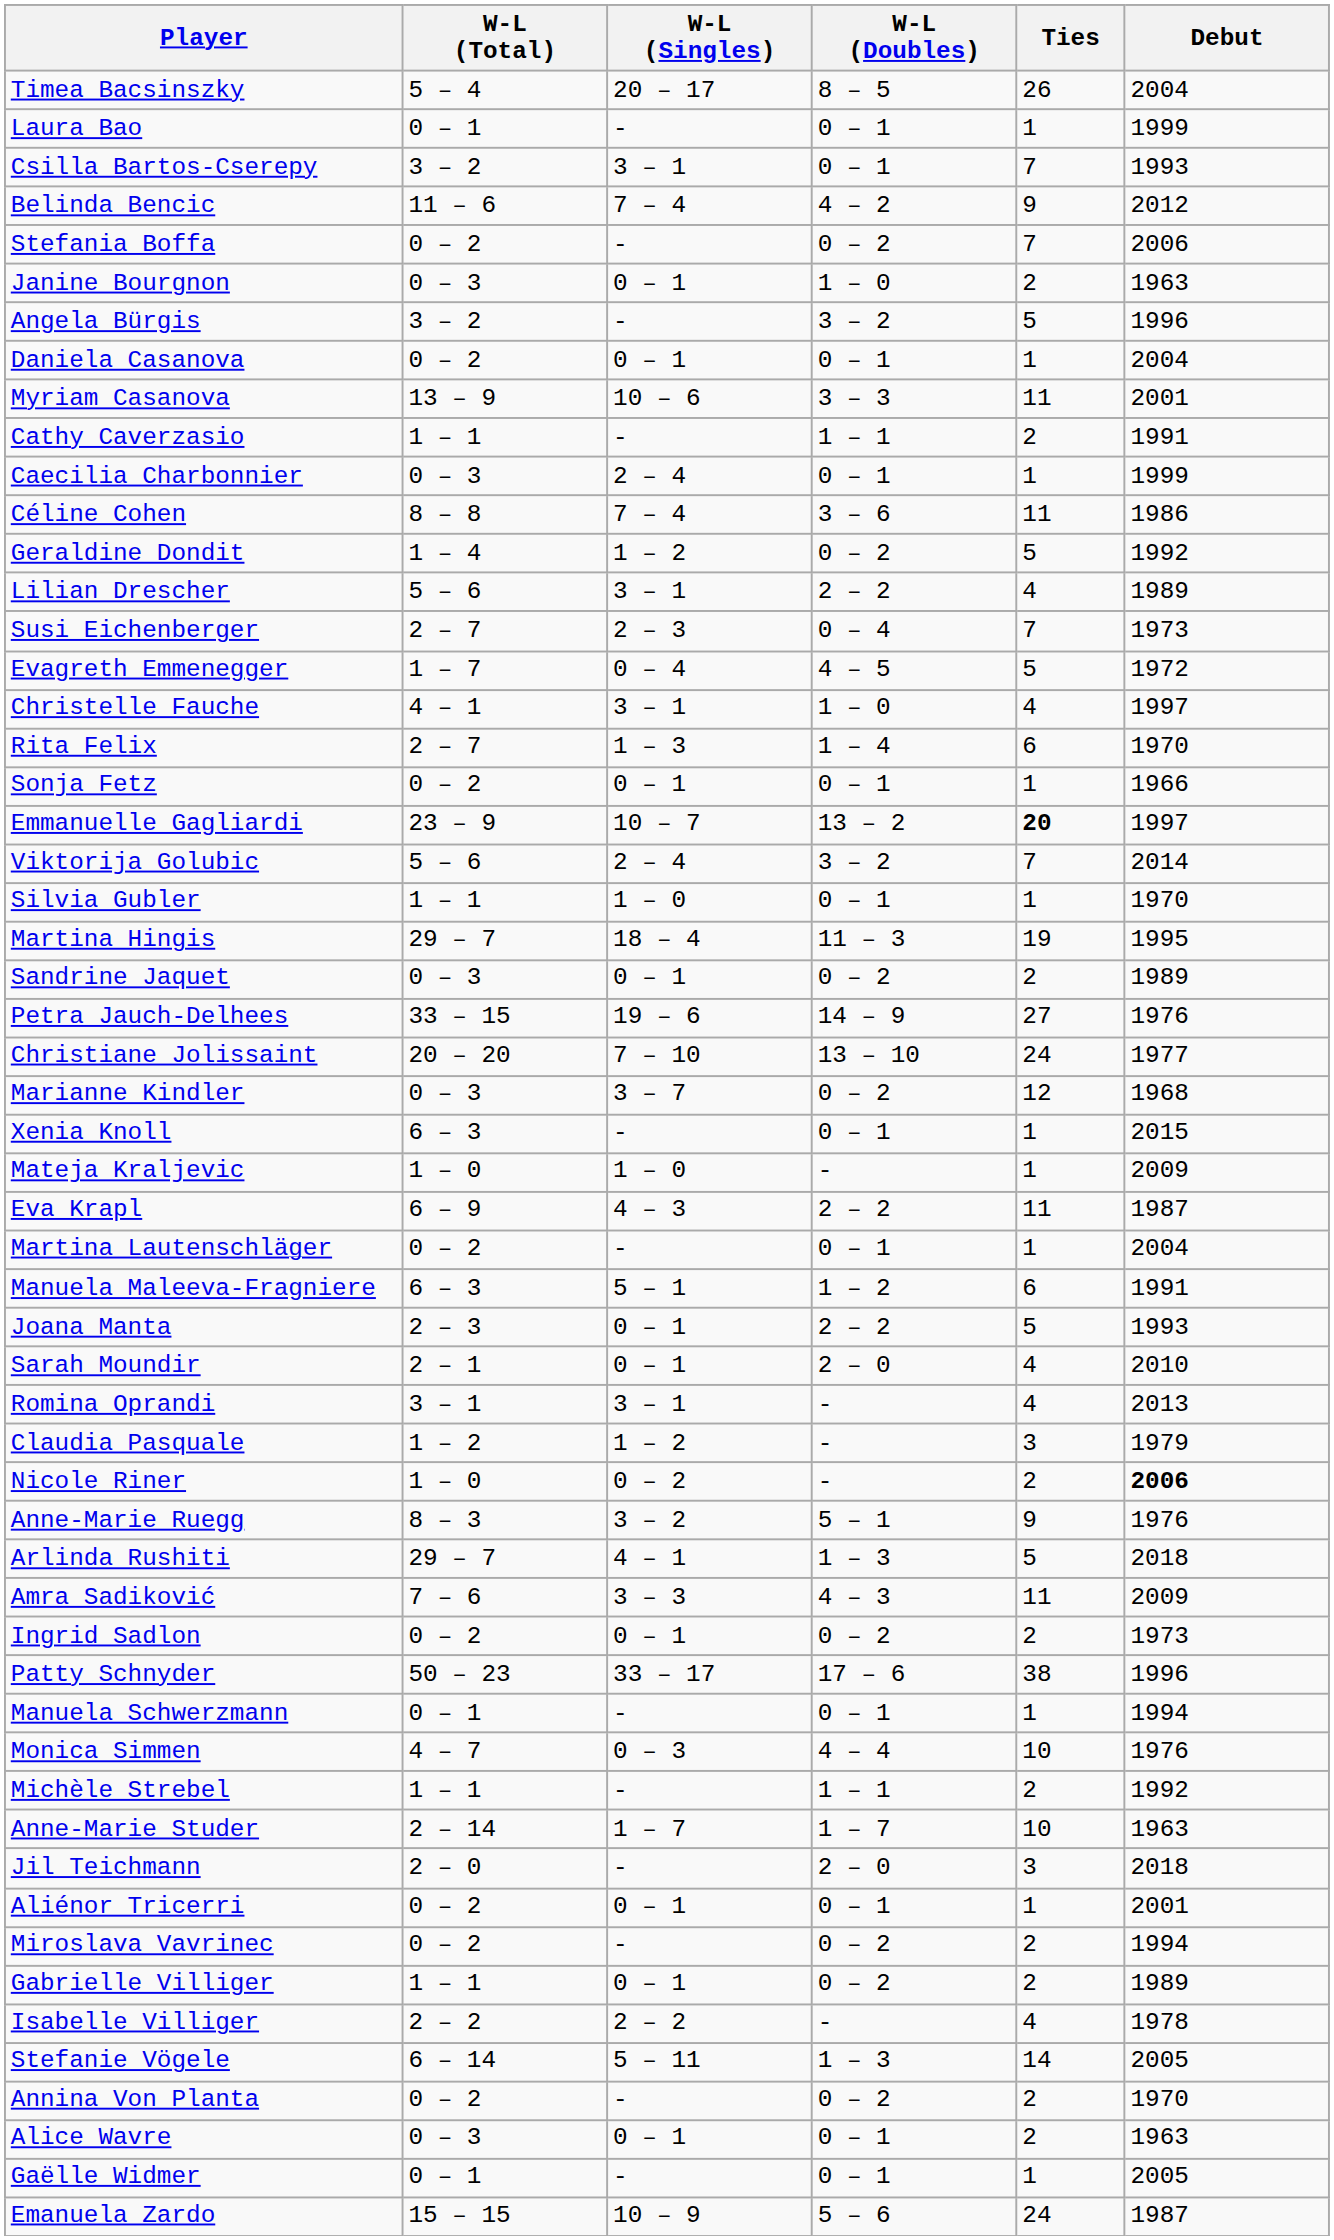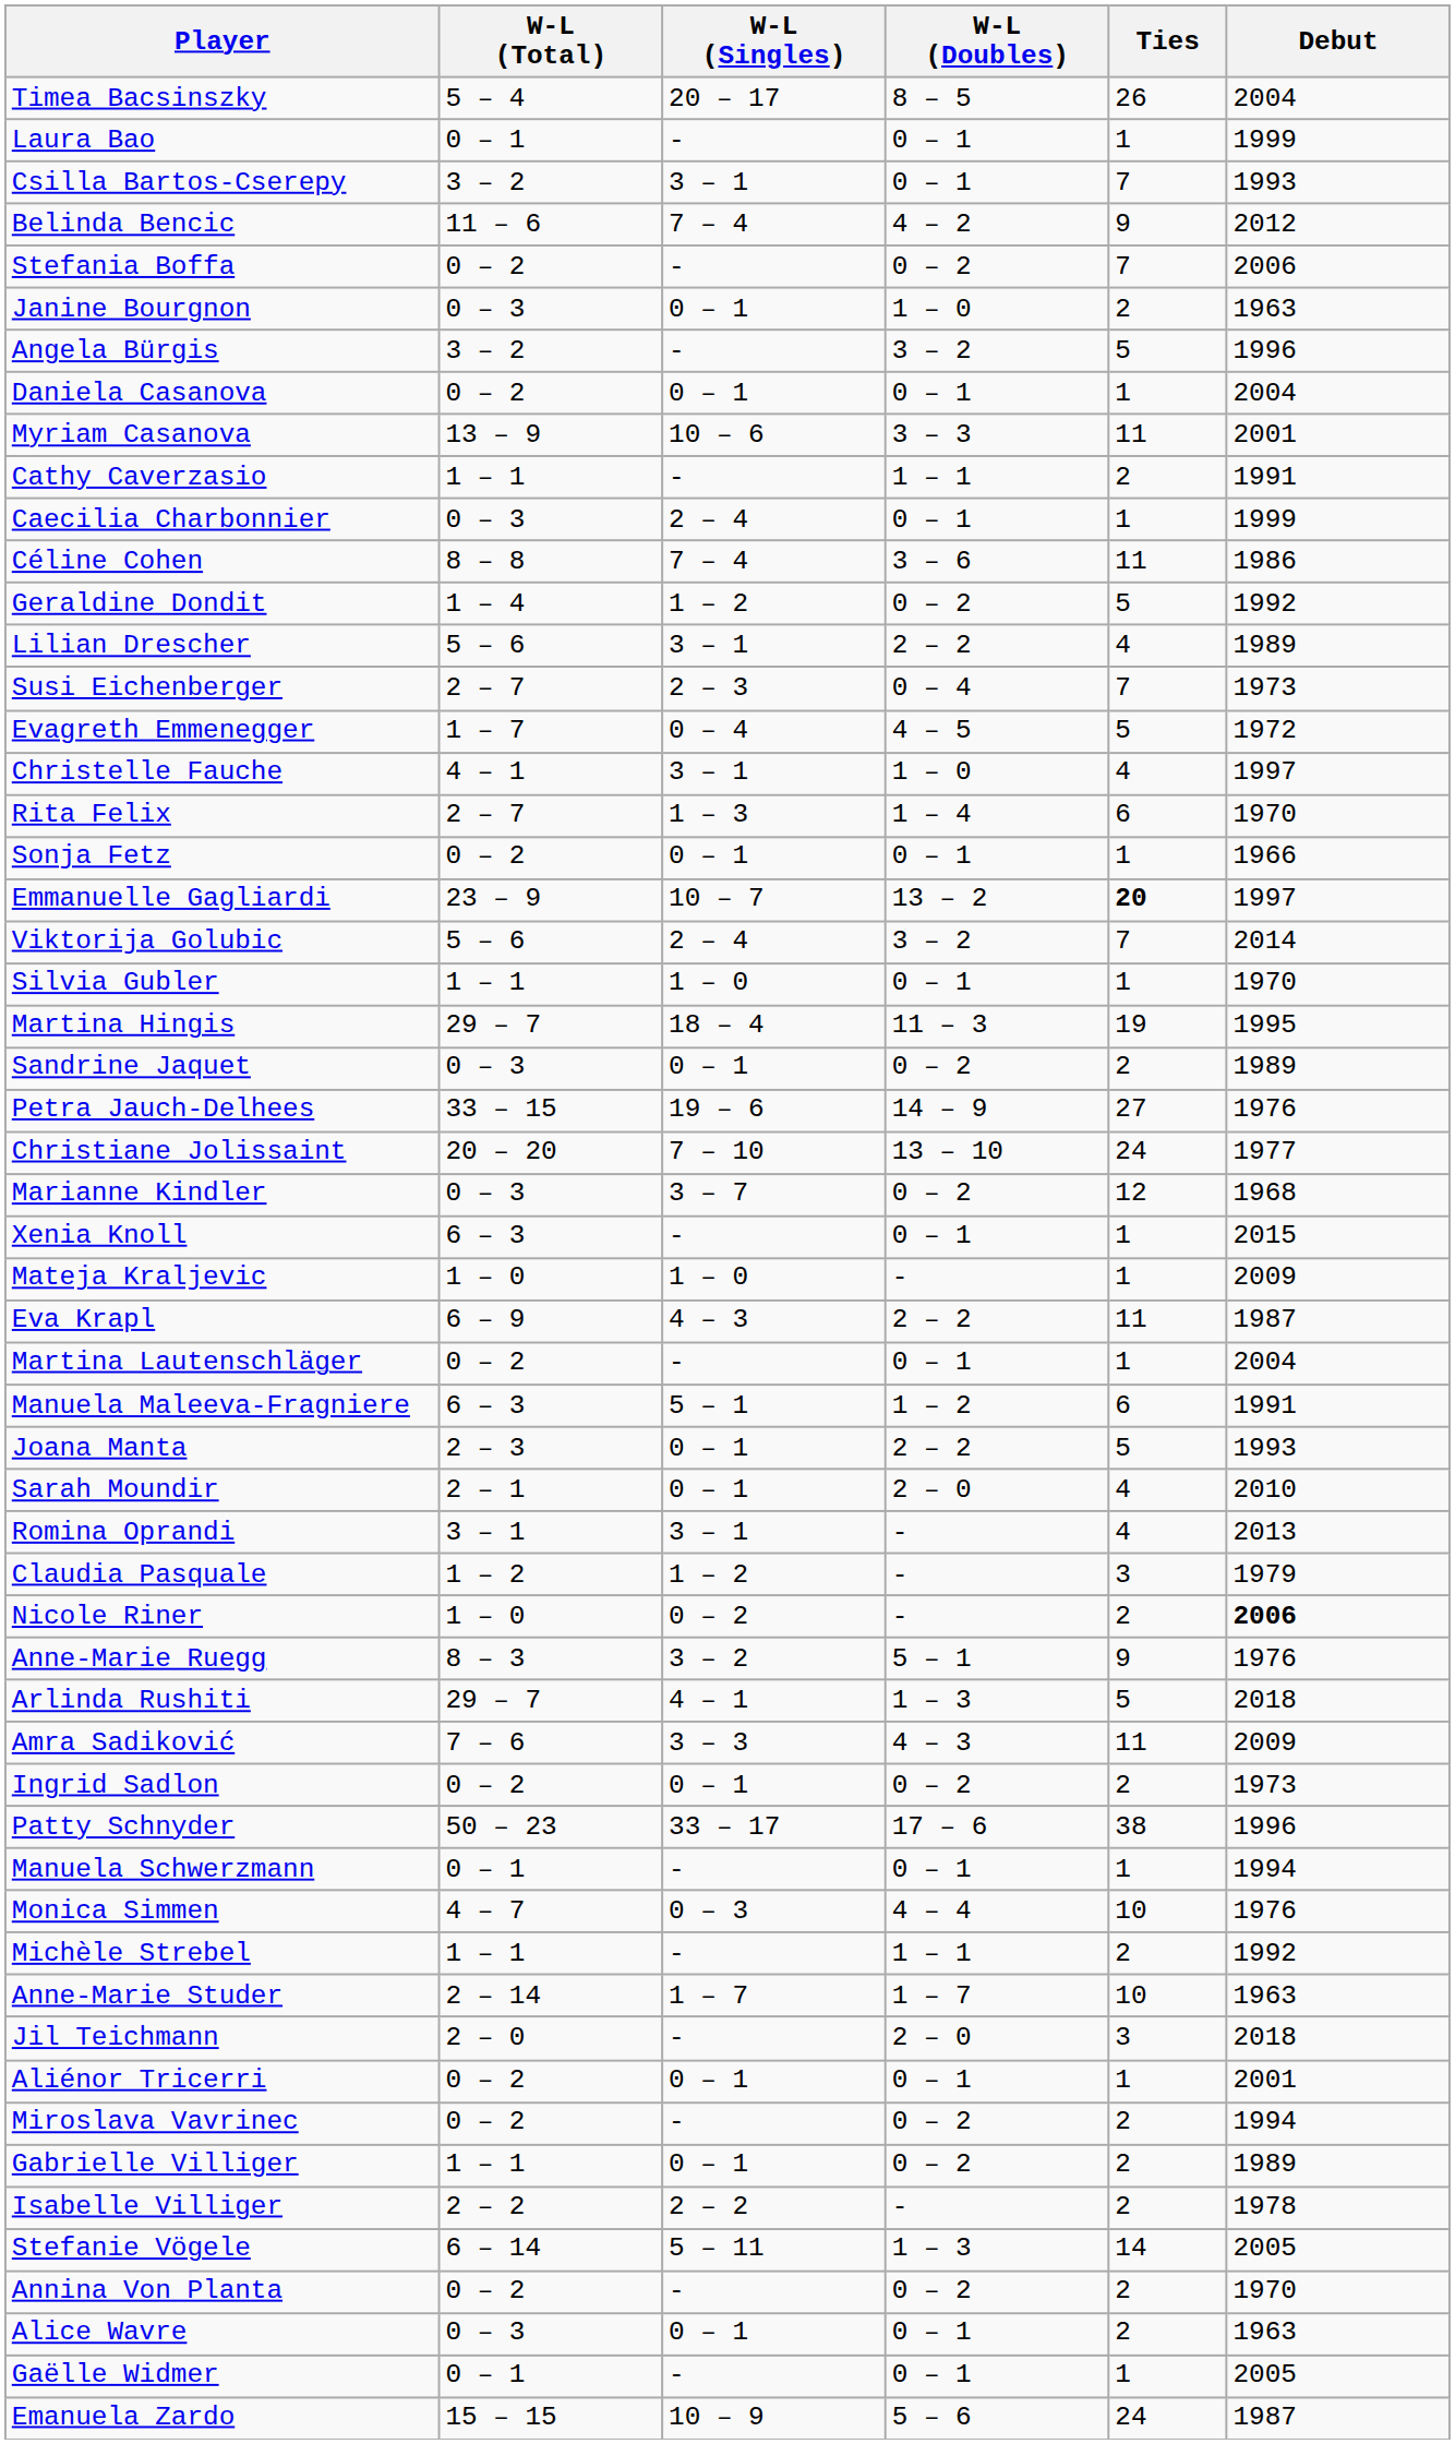 <table class="wikitable sortable" style=font-size:97%>
 <tr>
 <th width=200><a href='#'>Player</a></th>
 <th width=100>W-L<br>(Total)</th>
 <th width=100>W-L<br>(<a href='#'>Singles</a>)</th>
 <th width=100>W-L<br>(<a href='#'>Doubles</a>)</th>
 <th width=50>Ties</th>
 <th width=100>Debut</th>
 </tr>
 <tr>
 <td><a href='#'>Timea Bacsinszky</a></td>
 <td>5 – 4</td>
 <td>20 – 17</td>
 <td>8 – 5</td>
 <td>26</td>
 <td>2004</td>
 </tr>
 <tr>
 <td><a href='#'>Laura Bao</a></td>
 <td>0 – 1</td>
 <td>-</td>
 <td>0 – 1</td>
 <td>1</td>
 <td>1999</td>
 </tr>
 <tr>
 <td><a href='#'>Csilla Bartos-Cserepy</a></td>
 <td>3 – 2</td>
 <td>3 – 1</td>
 <td>0 – 1</td>
 <td>7</td>
 <td>1993</td>
 </tr>
 <tr>
 <td><a href='#'>Belinda Bencic</a></td>
 <td>11 – 6</td>
 <td>7 – 4</td>
 <td>4 – 2</td>
 <td>9</td>
 <td>2012</td>
 </tr>
 <tr>
 <td><a href='#'>Stefania Boffa</a></td>
 <td>0 – 2</td>
 <td>-</td>
 <td>0 – 2</td>
 <td>7</td>
 <td>2006</td>
 </tr>
 <tr>
 <td><a href='#'>Janine Bourgnon</a></td>
 <td>0 – 3</td>
 <td>0 – 1</td>
 <td>1 – 0</td>
 <td>2</td>
 <td>1963</td>
 </tr>
 <tr>
 <td><a href='#'>Angela Bürgis</a></td>
 <td>3 – 2</td>
 <td>-</td>
 <td>3 – 2</td>
 <td>5</td>
 <td>1996</td>
 </tr>
 <tr>
 <td><a href='#'>Daniela Casanova</a></td>
 <td>0 – 2</td>
 <td>0 – 1</td>
 <td>0 – 1</td>
 <td>1</td>
 <td>2004</td>
 </tr>
 <tr>
 <td><a href='#'>Myriam Casanova</a></td>
 <td>13 – 9</td>
 <td>10 – 6</td>
 <td>3 – 3</td>
 <td>11</td>
 <td>2001</td>
 </tr>
 <tr>
 <td><a href='#'>Cathy Caverzasio</a></td>
 <td>1 – 1</td>
 <td>-</td>
 <td>1 – 1</td>
 <td>2</td>
 <td>1991</td>
 </tr>
 <tr>
 <td><a href='#'>Caecilia Charbonnier</a></td>
 <td>0 – 3</td>
 <td>2 – 4</td>
 <td>0 – 1</td>
 <td>1</td>
 <td>1999</td>
 </tr>
 <tr>
 <td><a href='#'>Céline Cohen</a></td>
 <td>8 – 8</td>
 <td>7 – 4</td>
 <td>3 – 6</td>
 <td>11</td>
 <td>1986</td>
 </tr>
 <tr>
 <td><a href='#'>Geraldine Dondit</a></td>
 <td>1 – 4</td>
 <td>1 – 2</td>
 <td>0 – 2</td>
 <td>5</td>
 <td>1992</td>
 </tr>
 <tr>
 <td><a href='#'>Lilian Drescher</a></td>
 <td>5 – 6</td>
 <td>3 – 1</td>
 <td>2 – 2</td>
 <td>4</td>
 <td>1989</td>
 </tr>
 <tr>
 <td><a href='#'>Susi Eichenberger</a></td>
 <td>2 – 7</td>
 <td>2 – 3</td>
 <td>0 – 4</td>
 <td>7</td>
 <td>1973</td>
 </tr>
 <tr>
 <td><a href='#'>Evagreth Emmenegger</a></td>
 <td>1 – 7</td>
 <td>0 – 4</td>
 <td>4 – 5</td>
 <td>5</td>
 <td>1972</td>
 </tr>
 <tr>
 <td><a href='#'>Christelle Fauche</a></td>
 <td>4 – 1</td>
 <td>3 – 1</td>
 <td>1 – 0</td>
 <td>4</td>
 <td>1997</td>
 </tr>
 <tr>
 <td><a href='#'>Rita Felix</a></td>
 <td>2 – 7</td>
 <td>1 – 3</td>
 <td>1 – 4</td>
 <td>6</td>
 <td>1970</td>
 </tr>
 <tr>
 <td><a href='#'>Sonja Fetz</a></td>
 <td>0 – 2</td>
 <td>0 – 1</td>
 <td>0 – 1</td>
 <td>1</td>
 <td>1966</td>
 </tr>
 <tr>
 <td><a href='#'>Emmanuelle Gagliardi</a></td>
 <td>23 – 9</td>
 <td>10 – 7</td>
 <td>13 – 2</td>
 <td><strong>20</strong></td>
 <td>1997</td>
 </tr>
 <tr>
 <td><a href='#'>Viktorija Golubic</a></td>
 <td>5 – 6</td>
 <td>2 – 4</td>
 <td>3 – 2</td>
 <td>7</td>
 <td>2014</td>
 </tr>
 <tr>
 <td><a href='#'>Silvia Gubler</a></td>
 <td>1 – 1</td>
 <td>1 – 0</td>
 <td>0 – 1</td>
 <td>1</td>
 <td>1970</td>
 </tr>
 <tr>
 <td><a href='#'>Martina Hingis</a></td>
 <td>29 – 7</td>
 <td>18 – 4</td>
 <td>11 – 3</td>
 <td>19</td>
 <td>1995</td>
 </tr>
 <tr>
 <td><a href='#'>Sandrine Jaquet</a></td>
 <td>0 – 3</td>
 <td>0 – 1</td>
 <td>0 – 2</td>
 <td>2</td>
 <td>1989</td>
 </tr>
 <tr>
 <td><a href='#'>Petra Jauch-Delhees</a></td>
 <td>33 – 15</td>
 <td>19 – 6</td>
 <td>14 – 9</td>
 <td>27</td>
 <td>1976</td>
 </tr>
 <tr>
 <td><a href='#'>Christiane Jolissaint</a></td>
 <td>20 – 20</td>
 <td>7 – 10</td>
 <td>13 – 10</td>
 <td>24</td>
 <td>1977</td>
 </tr>
 <tr>
 <td><a href='#'>Marianne Kindler</a></td>
 <td>0 – 3</td>
 <td>3 – 7</td>
 <td>0 – 2</td>
 <td>12</td>
 <td>1968</td>
 </tr>
 <tr>
 <td><a href='#'>Xenia Knoll</a></td>
 <td>6 – 3</td>
 <td>-</td>
 <td>0 – 1</td>
 <td>1</td>
 <td>2015</td>
 </tr>
 <tr>
 <td><a href='#'>Mateja Kraljevic</a></td>
 <td>1 – 0</td>
 <td>1 – 0</td>
 <td>-</td>
 <td>1</td>
 <td>2009</td>
 </tr>
 <tr>
 <td><a href='#'>Eva Krapl</a></td>
 <td>6 – 9</td>
 <td>4 – 3</td>
 <td>2 – 2</td>
 <td>11</td>
 <td>1987</td>
 </tr>
 <tr>
 <td><a href='#'>Martina Lautenschläger</a></td>
 <td>0 – 2</td>
 <td>-</td>
 <td>0 – 1</td>
 <td>1</td>
 <td>2004</td>
 </tr>
 <tr>
 <td><a href='#'>Manuela Maleeva-Fragniere</a></td>
 <td>6 – 3</td>
 <td>5 – 1</td>
 <td>1 – 2</td>
 <td>6</td>
 <td>1991</td>
 </tr>
 <tr>
 <td><a href='#'>Joana Manta</a></td>
 <td>2 – 3</td>
 <td>0 – 1</td>
 <td>2 – 2</td>
 <td>5</td>
 <td>1993</td>
 </tr>
 <tr>
 <td><a href='#'>Sarah Moundir</a></td>
 <td>2 – 1</td>
 <td>0 – 1</td>
 <td>2 – 0</td>
 <td>4</td>
 <td>2010</td>
 </tr>
 <tr>
 <td><a href='#'>Romina Oprandi</a></td>
 <td>3 – 1</td>
 <td>3 – 1</td>
 <td>-</td>
 <td>4</td>
 <td>2013</td>
 </tr>
 <tr>
 <td><a href='#'>Claudia Pasquale</a></td>
 <td>1 – 2</td>
 <td>1 – 2</td>
 <td>-</td>
 <td>3</td>
 <td>1979</td>
 </tr>
 <tr>
 <td><a href='#'>Nicole Riner</a></td>
 <td>1 – 0</td>
 <td>0 – 2</td>
 <td>-</td>
 <td>2</td>
 <td><strong>2006</strong></td>
 </tr>
 <tr>
 <td><a href='#'>Anne-Marie Ruegg</a></td>
 <td>8 – 3</td>
 <td>3 – 2</td>
 <td>5 – 1</td>
 <td>9</td>
 <td>1976</td>
 </tr>
 <tr>
 <td><a href='#'>Arlinda Rushiti</a></td>
 <td>29 – 7</td>
 <td>4 – 1</td>
 <td>1 – 3</td>
 <td>5</td>
 <td>2018</td>
 </tr>
 <tr>
 <td><a href='#'>Amra Sadiković</a></td>
 <td>7 – 6</td>
 <td>3 – 3</td>
 <td>4 – 3</td>
 <td>11</td>
 <td>2009</td>
 </tr>
 <tr>
 <td><a href='#'>Ingrid Sadlon</a></td>
 <td>0 – 2</td>
 <td>0 – 1</td>
 <td>0 – 2</td>
 <td>2</td>
 <td>1973</td>
 </tr>
 <tr>
 <td><a href='#'>Patty Schnyder</a></td>
 <td>50 – 23</td>
 <td>33 – 17</td>
 <td>17 – 6</td>
 <td>38</td>
 <td>1996</td>
 </tr>
 <tr>
 <td><a href='#'>Manuela Schwerzmann</a></td>
 <td>0 – 1</td>
 <td>-</td>
 <td>0 – 1</td>
 <td>1</td>
 <td>1994</td>
 </tr>
 <tr>
 <td><a href='#'>Monica Simmen</a></td>
 <td>4 – 7</td>
 <td>0 – 3</td>
 <td>4 – 4</td>
 <td>10</td>
 <td>1976</td>
 </tr>
 <tr>
 <td><a href='#'>Michèle Strebel</a></td>
 <td>1 – 1</td>
 <td>-</td>
 <td>1 – 1</td>
 <td>2</td>
 <td>1992</td>
 </tr>
 <tr>
 <td><a href='#'>Anne-Marie Studer</a></td>
 <td>2 – 14</td>
 <td>1 – 7</td>
 <td>1 – 7</td>
 <td>10</td>
 <td>1963</td>
 </tr>
 <tr>
 <td><a href='#'>Jil Teichmann</a></td>
 <td>2 – 0</td>
 <td>-</td>
 <td>2 – 0</td>
 <td>3</td>
 <td>2018</td>
 </tr>
 <tr>
 <td><a href='#'>Aliénor Tricerri</a></td>
 <td>0 – 2</td>
 <td>0 – 1</td>
 <td>0 – 1</td>
 <td>1</td>
 <td>2001</td>
 </tr>
 <tr>
 <td><a href='#'>Miroslava Vavrinec</a></td>
 <td>0 – 2</td>
 <td>-</td>
 <td>0 – 2</td>
 <td>2</td>
 <td>1994</td>
 </tr>
 <tr>
 <td><a href='#'>Gabrielle Villiger</a></td>
 <td>1 – 1</td>
 <td>0 – 1</td>
 <td>0 – 2</td>
 <td>2</td>
 <td>1989</td>
 </tr>
 <tr>
 <td><a href='#'>Isabelle Villiger</a></td>
 <td>2 – 2</td>
 <td>2 – 2</td>
 <td>-</td>
-<td>4</td>
+<td>2</td>
 <td>1978</td>
 </tr>
 <tr>
 <td><a href='#'>Stefanie Vögele</a></td>
 <td>6 – 14</td>
 <td>5 – 11</td>
 <td>1 – 3</td>
 <td>14</td>
 <td>2005</td>
 </tr>
 <tr>
 <td><a href='#'>Annina Von Planta</a></td>
 <td>0 – 2</td>
 <td>-</td>
 <td>0 – 2</td>
 <td>2</td>
 <td>1970</td>
 </tr>
 <tr>
 <td><a href='#'>Alice Wavre</a></td>
 <td>0 – 3</td>
 <td>0 – 1</td>
 <td>0 – 1</td>
 <td>2</td>
 <td>1963</td>
 </tr>
 <tr>
 <td><a href='#'>Gaëlle Widmer</a></td>
 <td>0 – 1</td>
 <td>-</td>
 <td>0 – 1</td>
 <td>1</td>
 <td>2005</td>
 </tr>
 <tr>
 <td><a href='#'>Emanuela Zardo</a></td>
 <td>15 – 15</td>
 <td>10 – 9</td>
 <td>5 – 6</td>
 <td>24</td>
 <td>1987</td>
 </tr>
 </table>
